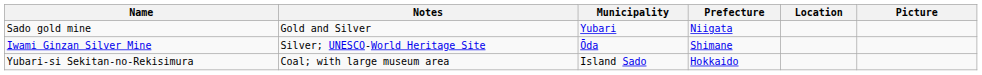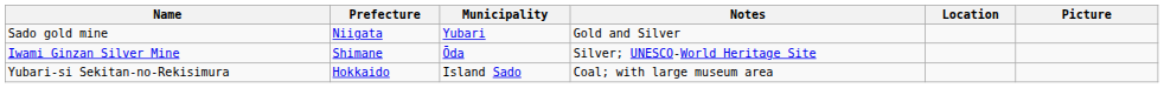 <table class="wikitable sortable" style="width:100%">
 <tr>
 <th>Name</th>
+<th>Prefecture</th>
+<th>Municipality</th>
 <th class="unsortable">Notes</th>
-<th>Municipality</th>
-<th>Prefecture</th>
 <th class="unsortable">Location</th>
 <th class="unsortable" style="width:150px">Picture</th>
 </tr>
 <tr>
 <td>Sado gold mine</td>
+<td><a href='#'>Niigata</a></td>
+<td><a href='#'>Yubari</a></td>
 <td>Gold and Silver</td>
-<td><a href='#'>Yubari</a></td>
-<td><a href='#'>Niigata</a></td>
 <td></td>
 <td></td>
 </tr>
 <tr>
 <td><a href='#'>Iwami Ginzan Silver Mine</a></td>
+<td><a href='#'>Shimane</a></td>
+<td><a href='#'>Ōda</a></td>
 <td>Silver; <a href='#'>UNESCO</a>-<a href='#'>World Heritage Site</a></td>
-<td><a href='#'>Ōda</a></td>
-<td><a href='#'>Shimane</a></td>
 <td></td>
 <td></td>
 </tr>
 <tr>
 <td>Yubari-si Sekitan-no-Rekisimura</td>
+<td><a href='#'>Hokkaido</a></td>
+<td>Island <a href='#'>Sado</a></td>
 <td>Coal; with large museum area</td>
-<td>Island <a href='#'>Sado</a></td>
-<td><a href='#'>Hokkaido</a></td>
 <td></td>
 <td></td>
 </tr>
 </table>
